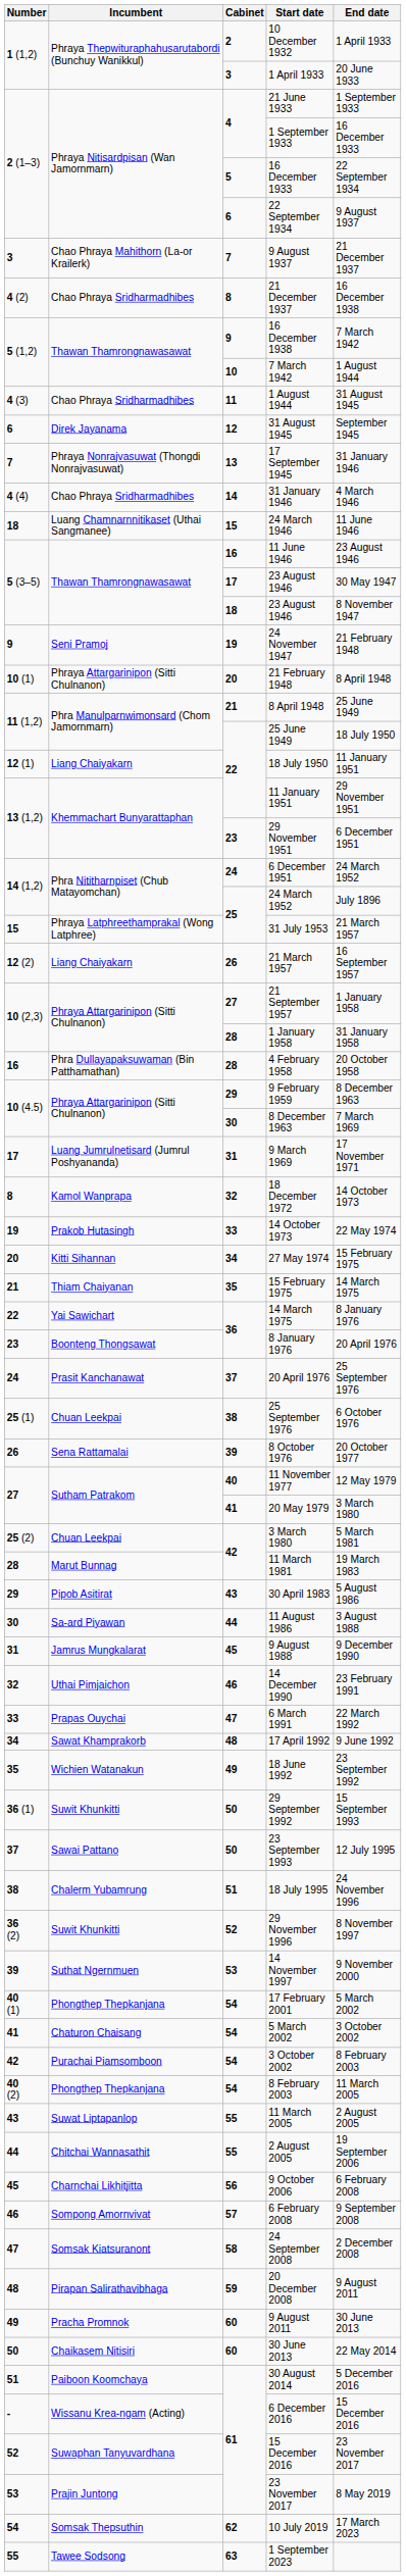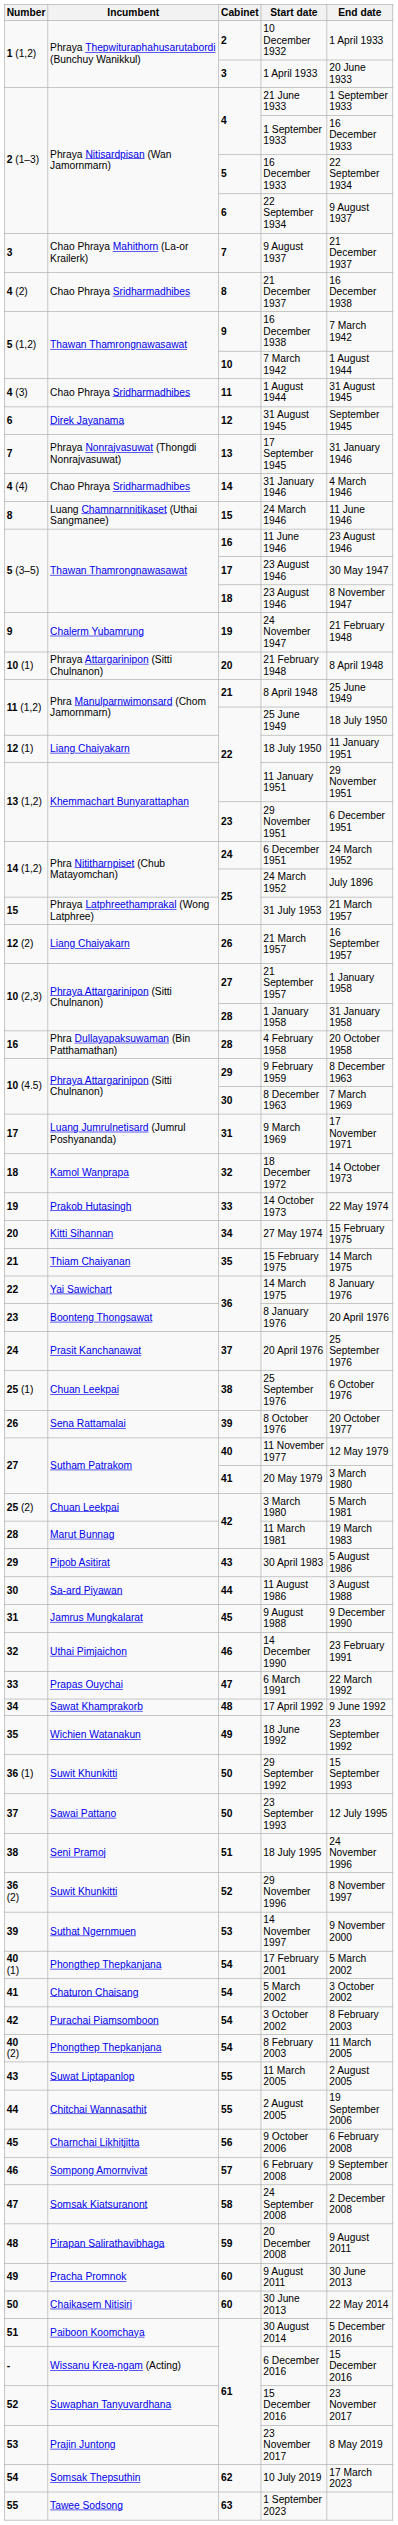 <table class="wikitable">
 <tr>
 <th>Number</th>
 <th>Incumbent</th>
 <th>Cabinet</th>
 <th>Start date</th>
 <th>End date</th>
 </tr>
 <tr>
 <td rowspan="2"><strong>1</strong> (1,2)</td>
 <td rowspan="2">Phraya <a href='#'>Thepwituraphahusarutabordi</a> (Bunchuy Wanikkul)</td>
 <td><strong>2</strong></td>
 <td>10 December 1932</td>
 <td>1 April 1933</td>
 </tr>
 <tr>
 <td><strong>3</strong></td>
 <td>1 April 1933</td>
 <td>20 June 1933</td>
 </tr>
 <tr>
 <td rowspan="4"><strong>2</strong> (1–3)</td>
 <td rowspan="4">Phraya <a href='#'>Nitisardpisan</a> (Wan Jamornmarn)</td>
 <td rowspan="2"><strong>4</strong></td>
 <td>21 June 1933</td>
 <td>1 September 1933</td>
 </tr>
 <tr>
 <td>1 September 1933</td>
 <td>16 December 1933</td>
 </tr>
 <tr>
 <td><strong>5</strong></td>
 <td>16 December 1933</td>
 <td>22 September 1934</td>
 </tr>
 <tr>
 <td><strong>6</strong></td>
 <td>22 September 1934</td>
 <td>9 August 1937</td>
 </tr>
 <tr>
 <td><strong>3</strong></td>
 <td>Chao Phraya <a href='#'>Mahithorn</a> (La-or Krailerk)</td>
 <td><strong>7</strong></td>
 <td>9 August 1937</td>
 <td>21 December 1937</td>
 </tr>
 <tr>
 <td><strong>4</strong> (2)</td>
 <td>Chao Phraya <a href='#'>Sridharmadhibes</a></td>
 <td><strong>8</strong></td>
 <td>21 December 1937</td>
 <td>16 December 1938</td>
 </tr>
 <tr>
 <td rowspan="2"><strong>5</strong> (1,2)</td>
 <td rowspan="2"><a href='#'>Thawan Thamrongnawasawat</a></td>
 <td><strong>9</strong></td>
 <td>16 December 1938</td>
 <td>7 March 1942</td>
 </tr>
 <tr>
 <td><strong>10</strong></td>
 <td>7 March 1942</td>
 <td>1 August 1944</td>
 </tr>
 <tr>
 <td><strong>4</strong> (3)</td>
 <td>Chao Phraya <a href='#'>Sridharmadhibes</a></td>
 <td><strong>11</strong></td>
 <td>1 August 1944</td>
 <td>31 August 1945</td>
 </tr>
 <tr>
 <td><strong>6</strong></td>
 <td><a href='#'>Direk Jayanama</a></td>
 <td><strong>12</strong></td>
 <td>31 August 1945</td>
 <td>September 1945</td>
 </tr>
 <tr>
 <td><strong>7</strong></td>
 <td>Phraya <a href='#'>Nonrajvasuwat</a> (Thongdi Nonrajvasuwat)</td>
 <td><strong>13</strong></td>
 <td>17 September 1945</td>
 <td>31 January 1946</td>
 </tr>
 <tr>
 <td><strong>4</strong> (4)</td>
 <td>Chao Phraya <a href='#'>Sridharmadhibes</a></td>
 <td><strong>14</strong></td>
 <td>31 January 1946</td>
 <td>4 March 1946</td>
 </tr>
 <tr>
-<td><strong>18</strong></td>
+<td><strong>8</strong></td>
 <td>Luang <a href='#'>Chamnarnnitikaset</a> (Uthai Sangmanee)</td>
 <td><strong>15</strong></td>
 <td>24 March 1946</td>
 <td>11 June 1946</td>
 </tr>
 <tr>
 <td rowspan="3"><strong>5</strong> (3–5)</td>
 <td rowspan="3"><a href='#'>Thawan Thamrongnawasawat</a></td>
 <td><strong>16</strong></td>
 <td>11 June 1946</td>
 <td>23 August 1946</td>
 </tr>
 <tr>
 <td><strong>17</strong></td>
 <td>23 August 1946</td>
 <td>30 May 1947</td>
 </tr>
 <tr>
 <td><strong>18</strong></td>
 <td>23 August 1946</td>
 <td>8 November 1947</td>
 </tr>
 <tr>
 <td><strong>9</strong></td>
-<td><a href='#'>Seni Pramoj</a></td>
+<td><a href='#'>Chalerm Yubamrung</a></td>
 <td><strong>19</strong></td>
 <td>24 November 1947</td>
 <td>21 February 1948</td>
 </tr>
 <tr>
 <td><strong>10</strong> (1)</td>
 <td>Phraya <a href='#'>Attargarinipon</a> (Sitti Chulnanon)</td>
 <td><strong>20</strong></td>
 <td>21 February 1948</td>
 <td>8 April 1948</td>
 </tr>
 <tr>
 <td rowspan="2"><strong>11</strong> (1,2)</td>
 <td rowspan="2">Phra <a href='#'>Manulparnwimonsard</a> (Chom Jamornmarn)</td>
 <td><strong>21</strong></td>
 <td>8 April 1948</td>
 <td>25 June 1949</td>
 </tr>
 <tr>
 <td rowspan="3"><strong>22</strong></td>
 <td>25 June 1949</td>
 <td>18 July 1950</td>
 </tr>
 <tr>
 <td><strong>12</strong> (1)</td>
 <td><a href='#'>Liang Chaiyakarn</a></td>
 <td>18 July 1950</td>
 <td>11 January 1951</td>
 </tr>
 <tr>
 <td rowspan="2"><strong>13</strong> (1,2)</td>
 <td rowspan="2"><a href='#'>Khemmachart Bunyarattaphan</a></td>
 <td>11 January 1951</td>
 <td>29 November 1951</td>
 </tr>
 <tr>
 <td><strong>23</strong></td>
 <td>29 November 1951</td>
 <td>6 December 1951</td>
 </tr>
 <tr>
 <td rowspan="2"><strong>14</strong> (1,2)</td>
 <td rowspan="2">Phra <a href='#'>Nititharnpiset</a> (Chub Matayomchan)</td>
 <td><strong>24</strong></td>
 <td>6 December 1951</td>
 <td>24 March 1952</td>
 </tr>
 <tr>
 <td rowspan="2"><strong>25</strong></td>
 <td>24 March 1952</td>
 <td>July 1896</td>
 </tr>
 <tr>
 <td><strong>15</strong></td>
 <td>Phraya <a href='#'>Latphreethamprakal</a> (Wong Latphree)</td>
 <td>31 July 1953</td>
 <td>21 March 1957</td>
 </tr>
 <tr>
 <td><strong>12</strong> (2)</td>
 <td><a href='#'>Liang Chaiyakarn</a></td>
 <td><strong>26</strong></td>
 <td>21 March 1957</td>
 <td>16 September 1957</td>
 </tr>
 <tr>
 <td rowspan="2"><strong>10</strong> (2,3)</td>
 <td rowspan="2"><a href='#'>Phraya Attargarinipon</a> (Sitti Chulnanon)</td>
 <td><strong>27</strong></td>
 <td>21 September 1957</td>
 <td>1 January 1958</td>
 </tr>
 <tr>
 <td><strong>28</strong></td>
 <td>1 January 1958</td>
 <td>31 January 1958</td>
 </tr>
 <tr>
 <td><strong>16</strong></td>
 <td>Phra <a href='#'>Dullayapaksuwaman</a> (Bin Patthamathan)</td>
 <td><strong>28</strong></td>
 <td>4 February 1958</td>
 <td>20 October 1958</td>
 </tr>
 <tr>
 <td rowspan="2"><strong>10</strong> (4.5)</td>
 <td rowspan="2"><a href='#'>Phraya Attargarinipon</a> (Sitti Chulnanon)</td>
 <td><strong>29</strong></td>
 <td>9 February 1959</td>
 <td>8 December 1963</td>
 </tr>
 <tr>
 <td><strong>30</strong></td>
 <td>8 December 1963</td>
 <td>7 March 1969</td>
 </tr>
 <tr>
 <td><strong>17</strong></td>
 <td><a href='#'>Luang Jumrulnetisard</a> (Jumrul Poshyananda)</td>
 <td><strong>31</strong></td>
 <td>9 March 1969</td>
 <td>17 November 1971</td>
 </tr>
 <tr>
-<td><strong>8</strong></td>
+<td><strong>18</strong></td>
 <td><a href='#'>Kamol Wanprapa</a></td>
 <td><strong>32</strong></td>
 <td>18 December 1972</td>
 <td>14 October 1973</td>
 </tr>
 <tr>
 <td><strong>19</strong></td>
 <td><a href='#'>Prakob Hutasingh</a></td>
 <td><strong>33</strong></td>
 <td>14 October 1973</td>
 <td>22 May 1974</td>
 </tr>
 <tr>
 <td><strong>20</strong></td>
 <td><a href='#'>Kitti Sihannan</a></td>
 <td><strong>34</strong></td>
 <td>27 May 1974</td>
 <td>15 February 1975</td>
 </tr>
 <tr>
 <td><strong>21</strong></td>
 <td><a href='#'>Thiam Chaiyanan</a></td>
 <td><strong>35</strong></td>
 <td>15 February 1975</td>
 <td>14 March 1975</td>
 </tr>
 <tr>
 <td><strong>22</strong></td>
 <td><a href='#'>Yai Sawichart</a></td>
 <td rowspan="2"><strong>36</strong></td>
 <td>14 March 1975</td>
 <td>8 January 1976</td>
 </tr>
 <tr>
 <td><strong>23</strong></td>
 <td><a href='#'>Boonteng Thongsawat</a></td>
 <td>8 January 1976</td>
 <td>20 April 1976</td>
 </tr>
 <tr>
 <td><strong>24</strong></td>
 <td><a href='#'>Prasit Kanchanawat</a></td>
 <td><strong>37</strong></td>
 <td>20 April 1976</td>
 <td>25 September 1976</td>
 </tr>
 <tr>
 <td><strong>25</strong> (1)</td>
 <td><a href='#'>Chuan Leekpai</a></td>
 <td><strong>38</strong></td>
 <td>25 September 1976</td>
 <td>6 October 1976</td>
 </tr>
 <tr>
 <td><strong>26</strong></td>
 <td><a href='#'>Sena Rattamalai</a></td>
 <td><strong>39</strong></td>
 <td>8 October 1976</td>
 <td>20 October 1977</td>
 </tr>
 <tr>
 <td rowspan="2"><strong>27</strong></td>
 <td rowspan="2"><a href='#'>Sutham Patrakom</a></td>
 <td><strong>40</strong></td>
 <td>11 November 1977</td>
 <td>12 May 1979</td>
 </tr>
 <tr>
 <td><strong>41</strong></td>
 <td>20 May 1979</td>
 <td>3 March 1980</td>
 </tr>
 <tr>
 <td><strong>25</strong> (2)</td>
 <td><a href='#'>Chuan Leekpai</a></td>
 <td rowspan="2"><strong>42</strong></td>
 <td>3 March 1980</td>
 <td>5 March 1981</td>
 </tr>
 <tr>
 <td><strong>28</strong></td>
 <td><a href='#'>Marut Bunnag</a></td>
 <td>11 March 1981</td>
 <td>19 March 1983</td>
 </tr>
 <tr>
 <td><strong>29</strong></td>
 <td><a href='#'>Pipob Asitirat</a></td>
 <td><strong>43</strong></td>
 <td>30 April 1983</td>
 <td>5 August 1986</td>
 </tr>
 <tr>
 <td><strong>30</strong></td>
 <td><a href='#'>Sa-ard Piyawan</a></td>
 <td><strong>44</strong></td>
 <td>11 August 1986</td>
 <td>3 August 1988</td>
 </tr>
 <tr>
 <td><strong>31</strong></td>
 <td><a href='#'>Jamrus Mungkalarat</a></td>
 <td><strong>45</strong></td>
 <td>9 August 1988</td>
 <td>9 December 1990</td>
 </tr>
 <tr>
 <td><strong>32</strong></td>
 <td><a href='#'>Uthai Pimjaichon</a></td>
 <td><strong>46</strong></td>
 <td>14 December 1990</td>
 <td>23 February 1991</td>
 </tr>
 <tr>
 <td><strong>33</strong></td>
 <td><a href='#'>Prapas Ouychai</a></td>
 <td><strong>47</strong></td>
 <td>6 March 1991</td>
 <td>22 March 1992</td>
 </tr>
 <tr>
 <td><strong>34</strong></td>
 <td><a href='#'>Sawat Khamprakorb</a></td>
 <td><strong>48</strong></td>
 <td>17 April 1992</td>
 <td>9 June 1992</td>
 </tr>
 <tr>
 <td><strong>35</strong></td>
 <td><a href='#'>Wichien Watanakun</a></td>
 <td><strong>49</strong></td>
 <td>18 June 1992</td>
 <td>23 September 1992</td>
 </tr>
 <tr>
 <td><strong>36</strong> (1)</td>
 <td><a href='#'>Suwit Khunkitti</a></td>
 <td><strong>50</strong></td>
 <td>29 September 1992</td>
 <td>15 September 1993</td>
 </tr>
 <tr>
 <td><strong>37</strong></td>
 <td><a href='#'>Sawai Pattano</a></td>
 <td><strong>50</strong></td>
 <td>23 September 1993</td>
 <td>12 July 1995</td>
 </tr>
 <tr>
 <td><strong>38</strong></td>
-<td><a href='#'>Chalerm Yubamrung</a></td>
+<td><a href='#'>Seni Pramoj</a></td>
 <td><strong>51</strong></td>
 <td>18 July 1995</td>
 <td>24 November 1996</td>
 </tr>
 <tr>
 <td><strong>36</strong><br>(2)</td>
 <td><a href='#'>Suwit Khunkitti</a></td>
 <td><strong>52</strong></td>
 <td>29 November 1996</td>
 <td>8 November 1997</td>
 </tr>
 <tr>
 <td><strong>39</strong></td>
 <td><a href='#'>Suthat Ngernmuen</a></td>
 <td><strong>53</strong></td>
 <td>14 November 1997</td>
 <td>9 November 2000</td>
 </tr>
 <tr>
 <td><strong>40</strong><br>(1)</td>
 <td><a href='#'>Phongthep Thepkanjana</a></td>
 <td><strong>54</strong></td>
 <td>17 February 2001</td>
 <td>5 March 2002</td>
 </tr>
 <tr>
 <td><strong>41</strong></td>
 <td><a href='#'>Chaturon Chaisang</a></td>
 <td><strong>54</strong></td>
 <td>5 March 2002</td>
 <td>3 October 2002</td>
 </tr>
 <tr>
 <td><strong>42</strong></td>
 <td><a href='#'>Purachai Piamsomboon</a></td>
 <td><strong>54</strong></td>
 <td>3 October 2002</td>
 <td>8 February 2003</td>
 </tr>
 <tr>
 <td><strong>40</strong><br>(2)</td>
 <td><a href='#'>Phongthep Thepkanjana</a></td>
 <td><strong>54</strong></td>
 <td>8 February 2003</td>
 <td>11 March 2005</td>
 </tr>
 <tr>
 <td><strong>43</strong></td>
 <td><a href='#'>Suwat Liptapanlop</a></td>
 <td><strong>55</strong></td>
 <td>11 March 2005</td>
 <td>2 August 2005</td>
 </tr>
 <tr>
 <td><strong>44</strong></td>
 <td><a href='#'>Chitchai Wannasathit</a></td>
 <td><strong>55</strong></td>
 <td>2 August 2005</td>
 <td>19 September 2006</td>
 </tr>
 <tr>
 <td><strong>45</strong></td>
 <td><a href='#'>Charnchai Likhitjitta</a></td>
 <td><strong>56</strong></td>
 <td>9 October 2006</td>
 <td>6 February 2008</td>
 </tr>
 <tr>
 <td><strong>46</strong></td>
 <td><a href='#'>Sompong Amornvivat</a></td>
 <td><strong>57</strong></td>
 <td>6 February 2008</td>
 <td>9 September 2008</td>
 </tr>
 <tr>
 <td><strong>47</strong></td>
 <td><a href='#'>Somsak Kiatsuranont</a></td>
 <td><strong>58</strong></td>
 <td>24 September 2008</td>
 <td>2 December 2008</td>
 </tr>
 <tr>
 <td><strong>48</strong></td>
 <td><a href='#'>Pirapan Salirathavibhaga</a></td>
 <td><strong>59</strong></td>
 <td>20 December 2008</td>
 <td>9 August 2011</td>
 </tr>
 <tr>
 <td><strong>49</strong></td>
 <td><a href='#'>Pracha Promnok</a></td>
 <td><strong>60</strong></td>
 <td>9 August 2011</td>
 <td>30 June 2013</td>
 </tr>
 <tr>
 <td><strong>50</strong></td>
 <td><a href='#'>Chaikasem Nitisiri</a></td>
 <td><strong>60</strong></td>
 <td>30 June 2013</td>
 <td>22 May 2014</td>
 </tr>
 <tr>
 <td><strong>51</strong></td>
 <td><a href='#'>Paiboon Koomchaya</a></td>
 <td rowspan="4"><strong>61</strong></td>
 <td>30 August 2014</td>
 <td>5 December 2016</td>
 </tr>
 <tr>
 <td><strong>-</strong></td>
 <td><a href='#'>Wissanu Krea-ngam</a> (Acting)</td>
 <td>6 December 2016</td>
 <td>15 December 2016</td>
 </tr>
 <tr>
 <td><strong>52</strong></td>
 <td><a href='#'>Suwaphan Tanyuvardhana</a></td>
 <td>15 December 2016</td>
 <td>23 November 2017</td>
 </tr>
 <tr>
 <td><strong>53</strong></td>
 <td><a href='#'>Prajin Juntong</a></td>
 <td>23 November 2017</td>
 <td>8 May 2019</td>
 </tr>
 <tr>
 <td><strong>54</strong></td>
 <td><a href='#'>Somsak Thepsuthin</a></td>
 <td><strong>62</strong></td>
 <td>10 July 2019</td>
 <td>17 March 2023</td>
 </tr>
 <tr>
 <td><strong>55</strong></td>
 <td><a href='#'>Tawee Sodsong</a></td>
 <td><strong>63</strong></td>
 <td>1 September 2023</td>
 </tr>
 </table>
